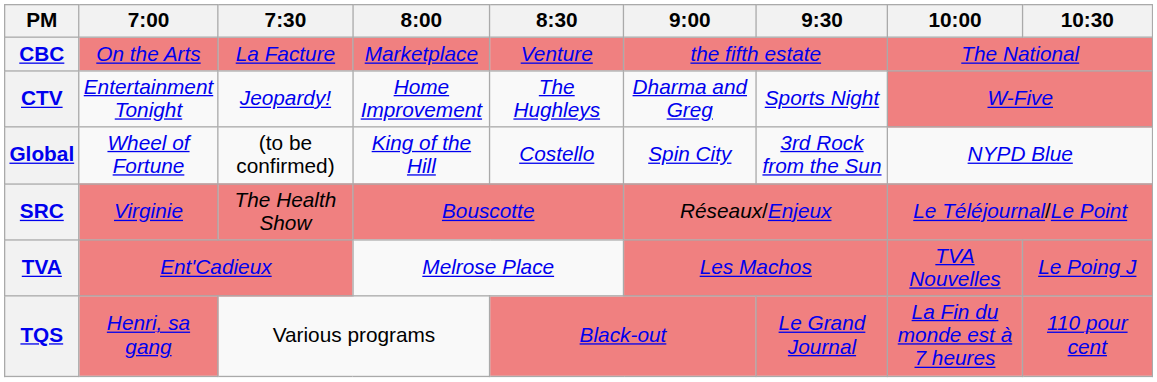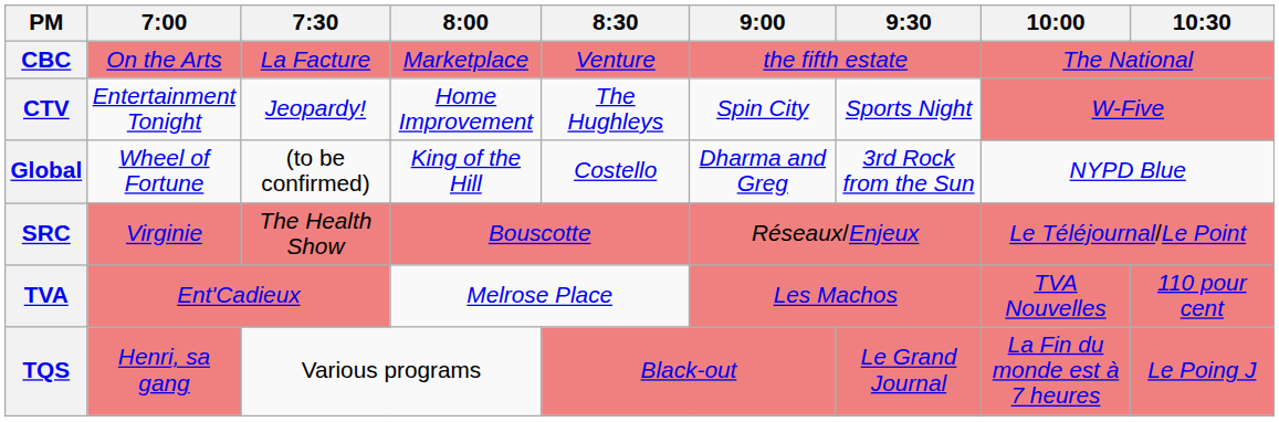 <table class="wikitable" width="100%">
 <tr>
 <th width="4%">PM</th>
 <th width="12%">7:00</th>
 <th width="12%">7:30</th>
 <th width="12%">8:00</th>
 <th width="12%">8:30</th>
 <th width="12%">9:00</th>
 <th width="12%">9:30</th>
 <th width="12%">10:00</th>
 <th width="12%">10:30</th>
 </tr>
 <tr align="center">
 <th><a href='#'>CBC</a></th>
 <td colspan="1" align=center bgcolor="#F08080"><em><a href='#'>On the Arts</a></em></td>
 <td colspan="1" align=center bgcolor="#F08080"><em><a href='#'>La Facture</a></em></td>
 <td colspan="1" align=center bgcolor="#F08080"><em><a href='#'>Marketplace</a></em></td>
 <td colspan="1" align=center bgcolor="#F08080"><em><a href='#'>Venture</a></em></td>
 <td colspan="2" align=center bgcolor="#F08080"><em><a href='#'>the fifth estate</a></em></td>
 <td colspan="2" align=center bgcolor="#F08080"><em><a href='#'>The National</a></em></td>
 </tr>
 <tr align="center">
 <th><a href='#'>CTV</a></th>
 <td colspan="1" align=center><em><a href='#'>Entertainment Tonight</a></em></td>
 <td colspan="1" align=center><em><a href='#'>Jeopardy!</a></em></td>
 <td colspan="1" align=center><em><a href='#'>Home Improvement</a></em></td>
 <td colspan="1" align=center><em><a href='#'>The Hughleys</a></em></td>
-<td colspan="1" align=center><em><a href='#'>Dharma and Greg</a></em></td>
+<td colspan="1" align=center><em><a href='#'>Spin City</a></em></td>
 <td colspan="1" align=center><em><a href='#'>Sports Night</a></em></td>
 <td colspan="2" align=center bgcolor="#F08080"><em><a href='#'>W-Five</a></em></td>
 </tr>
 <tr align="center">
 <th><a href='#'>Global</a></th>
 <td colspan="1" align=center><em><a href='#'>Wheel of Fortune</a></em></td>
 <td colspan="1" align=center>(to be confirmed)</td>
 <td colspan="1" align=center><em><a href='#'>King of the Hill</a></em></td>
 <td colspan="1" align=center><em><a href='#'>Costello</a></em></td>
-<td colspan="1" align=center><em><a href='#'>Spin City</a></em></td>
+<td colspan="1" align=center><em><a href='#'>Dharma and Greg</a></em></td>
 <td colspan="1" align=center><em><a href='#'>3rd Rock from the Sun</a></em></td>
 <td colspan="2" align=center><em><a href='#'>NYPD Blue</a></em><br></td>
 </tr>
 <tr align="center">
 <th><a href='#'>SRC</a></th>
 <td colspan="1" align=center bgcolor="#F08080"><em><a href='#'>Virginie</a></em></td>
 <td colspan="1" align=center bgcolor="#F08080"><em>The Health Show</em></td>
 <td colspan="2" align=center bgcolor="#F08080"><em><a href='#'>Bouscotte</a></em></td>
 <td colspan="2" align=center bgcolor="#F08080"><em>Réseaux</em>/<em><a href='#'>Enjeux</a></em></td>
 <td colspan="2" align=center bgcolor="#F08080"><em><a href='#'>Le Téléjournal</a></em>/<em><a href='#'>Le Point</a></em></td>
 </tr>
 <tr align="center">
 <th><a href='#'>TVA</a></th>
 <td colspan="2" align=center bgcolor="#F08080"><em><a href='#'>Ent'Cadieux</a></em></td>
 <td colspan="2" align=center><em><a href='#'>Melrose Place</a></em></td>
 <td colspan="2" align=center bgcolor="#F08080"><em><a href='#'>Les Machos</a></em></td>
 <td colspan="1" align=center bgcolor="#F08080"><em><a href='#'>TVA Nouvelles</a></em></td>
-<td colspan="1" align=center bgcolor="#F08080"><em><a href='#'>Le Poing J</a></em></td>
+<td colspan="1" align=center bgcolor="#F08080"><em><a href='#'>110 pour cent</a></em></td>
 </tr>
 <tr align="center">
 <th><a href='#'>TQS</a></th>
 <td colspan="1" align=center bgcolor="#F08080"><em><a href='#'>Henri, sa gang</a></em></td>
 <td colspan="2" align=center>Various programs</td>
 <td colspan="2" align=center bgcolor="#F08080"><em><a href='#'>Black-out</a></em></td>
 <td colspan="1" align=center bgcolor="#F08080"><em><a href='#'>Le Grand Journal</a></em></td>
 <td colspan="1" align=center bgcolor="#F08080"><em><a href='#'>La Fin du monde est à 7 heures</a></em></td>
-<td colspan="1" align=center bgcolor="#F08080"><em><a href='#'>110 pour cent</a></em></td>
+<td colspan="1" align=center bgcolor="#F08080"><em><a href='#'>Le Poing J</a></em></td>
 </tr>
 </table>
